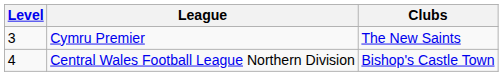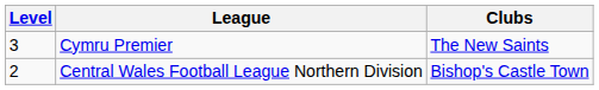 <table class="wikitable sortable">
 <tr>
 <th><a href='#'>Level</a></th>
 <th>League</th>
 <th>Clubs</th>
 </tr>
 <tr>
 <td>3</td>
 <td><a href='#'>Cymru Premier</a></td>
 <td><a href='#'>The New Saints</a></td>
 </tr>
 <tr>
-<td>4</td>
+<td>2</td>
 <td><a href='#'>Central Wales Football League</a> Northern Division</td>
 <td><a href='#'>Bishop's Castle Town</a></td>
 </tr>
 </table>
